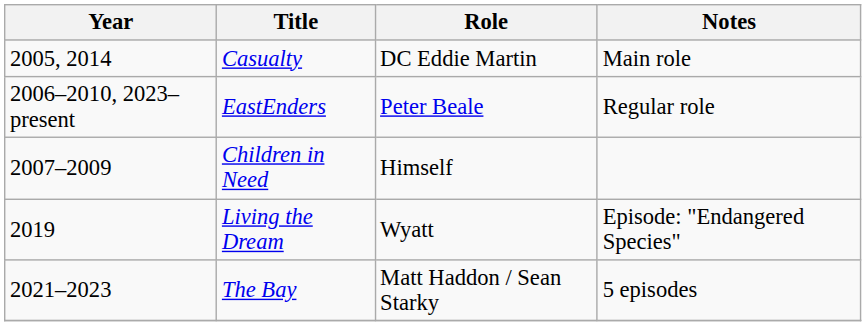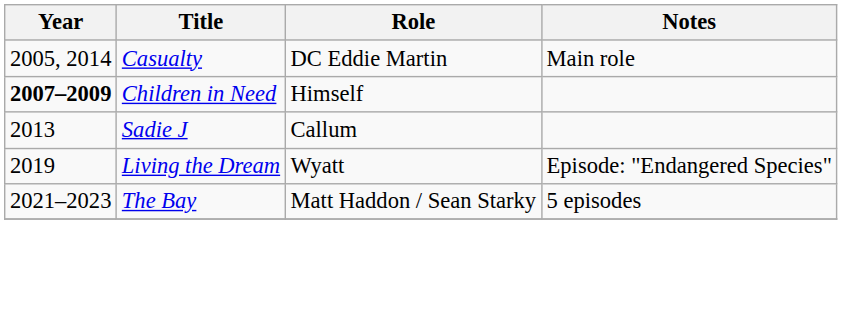 <table class="wikitable">
 <tr>
 <th>Year</th>
 <th>Title</th>
 <th>Role</th>
 <th>Notes</th>
 </tr>
 <tr>
 <td>2005, 2014</td>
 <td><em><a href='#'>Casualty</a></em></td>
 <td>DC Eddie Martin</td>
 <td>Main role</td>
 </tr>
 <tr>
-<td>2006–2010, 2023–present</td>
-<td><em><a href='#'>EastEnders</a></em></td>
-<td><a href='#'>Peter Beale</a></td>
-<td>Regular role</td>
+<td><strong>2007–2009</strong></td>
+<td><em><a href='#'>Children in Need</a></em></td>
+<td>Himself</td>
+<td></td>
 </tr>
 <tr>
-<td>2007–2009</td>
-<td><em><a href='#'>Children in Need</a></em></td>
-<td>Himself</td>
+<td>2013</td>
+<td><em><a href='#'>Sadie J</a></em></td>
+<td>Callum</td>
 <td></td>
 </tr>
 <tr>
 <td>2019</td>
 <td><em><a href='#'>Living the Dream</a></em></td>
 <td>Wyatt</td>
 <td>Episode: "Endangered Species"</td>
 </tr>
 <tr>
 <td>2021–2023</td>
 <td><em><a href='#'>The Bay</a></em></td>
 <td>Matt Haddon / Sean Starky</td>
 <td>5 episodes</td>
 </tr>
 <tr>
 </tr>
 </table>
